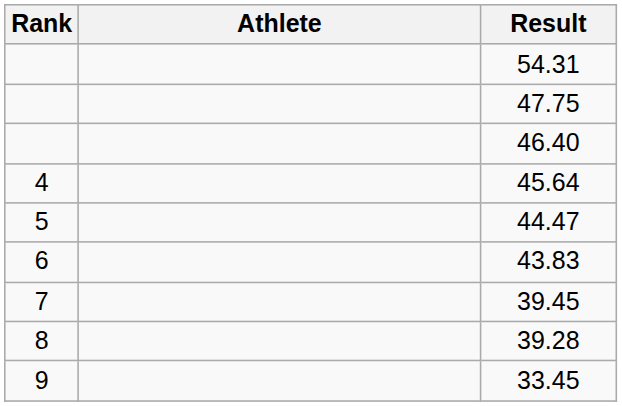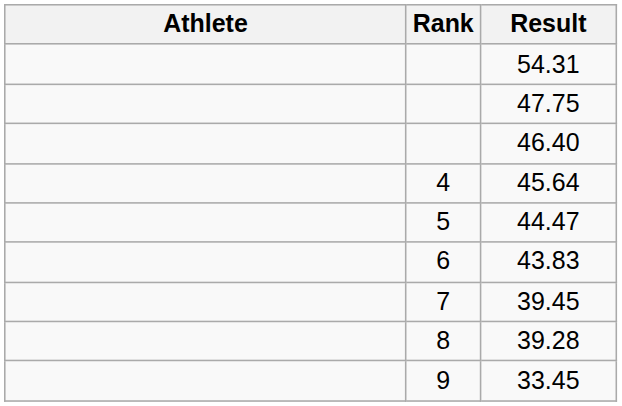 <table class=wikitable style="text-align:center">
 <tr>
+<th width=250>Athlete</th>
 <th width=40>Rank</th>
-<th width=250>Athlete</th>
 <th width=80>Result</th>
 </tr>
 <tr>
+<td align=left></td>
 <td></td>
-<td align=left></td>
 <td>54.31</td>
 </tr>
 <tr>
+<td align=left></td>
 <td></td>
-<td align=left></td>
 <td>47.75</td>
 </tr>
 <tr>
+<td align=left></td>
 <td></td>
-<td align=left></td>
 <td>46.40</td>
 </tr>
 <tr>
+<td align=left></td>
 <td>4</td>
-<td align=left></td>
 <td>45.64</td>
 </tr>
 <tr>
+<td align=left></td>
 <td>5</td>
-<td align=left></td>
 <td>44.47</td>
 </tr>
 <tr>
+<td align=left></td>
 <td>6</td>
-<td align=left></td>
 <td>43.83</td>
 </tr>
 <tr>
+<td align=left></td>
 <td>7</td>
-<td align=left></td>
 <td>39.45</td>
 </tr>
 <tr>
+<td align=left></td>
 <td>8</td>
-<td align=left></td>
 <td>39.28</td>
 </tr>
 <tr>
+<td align=left></td>
 <td>9</td>
-<td align=left></td>
 <td>33.45</td>
 </tr>
 </table>
